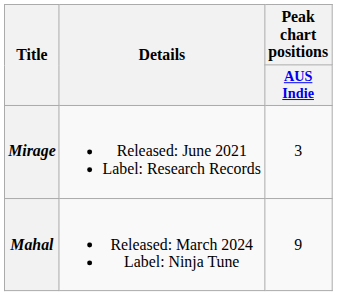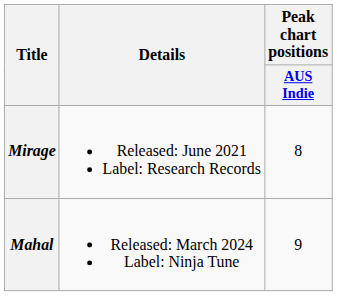 <table class="wikitable plainrowheaders" style="text-align:center;" border="1">
 <tr>
 <th scope="col" rowspan="2">Title</th>
 <th scope="col" rowspan="2">Details</th>
 <th scope="col" colspan="1">Peak chart<br>positions</th>
 </tr>
 <tr>
 <th scope="col" style="width:3em;font-size:90%;"><a href='#'>AUS <br>Indie</a><br></th>
 </tr>
 <tr>
 <th scope="row"><em>Mirage</em></th>
 <td><br><ul><li>Released: June 2021</li><li>Label: Research Records</li></ul></td>
-<td>3</td>
+<td>8</td>
 </tr>
 <tr>
 <th scope="row"><em>Mahal</em></th>
 <td><br><ul><li>Released: March 2024</li><li>Label: Ninja Tune</li></ul></td>
 <td>9</td>
 </tr>
 </table>
